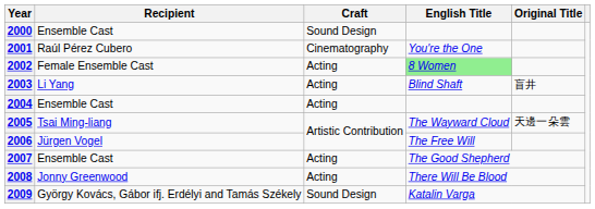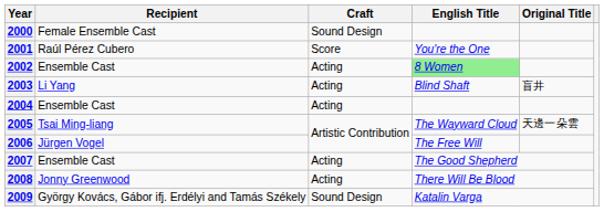 <table class="wikitable plainrowheaders">
 <tr>
 <th>Year</th>
 <th>Recipient</th>
 <th>Craft</th>
 <th scope="col">English Title</th>
 <th scope="col">Original Title</th>
 <th scope="col" class="unsortable"></th>
 </tr>
 <tr>
 <th><a href='#'>2000</a></th>
-<td>Ensemble Cast</td>
+<td>Female Ensemble Cast</td>
 <td>Sound Design</td>
 <td><em></em></td>
 <td><em></em></td>
 <td rowspan="10"></td>
 </tr>
 <tr>
 <th><a href='#'>2001</a></th>
 <td>Raúl Pérez Cubero</td>
-<td>Cinematography</td>
+<td>Score</td>
 <td><em><a href='#'>You're the One</a></em></td>
 <td><em></em></td>
 </tr>
 <tr>
 <th><a href='#'>2002</a></th>
-<td>Female Ensemble Cast</td>
+<td>Ensemble Cast</td>
 <td>Acting</td>
 <td style="background: lightgreen;"><em><a href='#'>8 Women</a></em></td>
 <td><em></em></td>
 </tr>
 <tr>
 <th><a href='#'>2003</a></th>
 <td><a href='#'>Li Yang</a></td>
 <td>Acting</td>
 <td><em><a href='#'>Blind Shaft</a></em></td>
 <td>盲井</td>
 </tr>
 <tr>
 <th><a href='#'>2004</a></th>
 <td>Ensemble Cast</td>
 <td>Acting</td>
 <td><em></em></td>
 <td><em></em></td>
 </tr>
 <tr>
 <th><a href='#'>2005</a></th>
 <td><a href='#'>Tsai Ming-liang</a></td>
 <td rowspan="2">Artistic Contribution</td>
 <td><em><a href='#'>The Wayward Cloud</a></em></td>
 <td>天邊一朵雲</td>
 </tr>
 <tr>
 <th><a href='#'>2006</a></th>
 <td><a href='#'>Jürgen Vogel</a></td>
 <td><em><a href='#'>The Free Will</a></em></td>
 <td><em></em></td>
 </tr>
 <tr>
 <th><a href='#'>2007</a></th>
 <td>Ensemble Cast</td>
 <td>Acting</td>
 <td colspan="2"><em><a href='#'>The Good Shepherd</a></em></td>
 </tr>
 <tr>
 <th><a href='#'>2008</a></th>
 <td><a href='#'>Jonny Greenwood</a></td>
 <td>Acting</td>
 <td colspan="2"><em><a href='#'>There Will Be Blood</a></em></td>
 </tr>
 <tr>
 <th><a href='#'>2009</a></th>
 <td>György Kovács, Gábor ifj. Erdélyi and Tamás Székely</td>
 <td>Sound Design</td>
 <td colspan="2"><em><a href='#'>Katalin Varga</a></em></td>
 </tr>
 </table>
